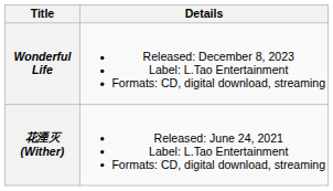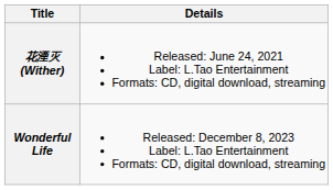 <table class="wikitable plainrowheaders" style="text-align:center">
 <tr>
 <th scope="col" style="width:6em">Title</th>
 <th scope="col">Details</th>
 </tr>
 <tr>
+<th scope="row"><em>花湮灭 (Wither)</em></th>
+<td><br><ul><li>Released: June 24, 2021</li><li>Label: L.Tao Entertainment</li><li>Formats: CD, digital download, streaming</li></ul></td>
+</tr>
+<tr>
 <th scope="row"><em>Wonderful Life</em></th>
 <td><br><ul><li>Released: December 8, 2023</li><li>Label: L.Tao Entertainment</li><li>Formats: CD, digital download, streaming</li></ul></td>
 </tr>
-<tr>
-<th scope="row"><em>花湮灭 (Wither)</em></th>
-<td><br><ul><li>Released: June 24, 2021</li><li>Label: L.Tao Entertainment</li><li>Formats: CD, digital download, streaming</li></ul></td>
-</tr>
 </table>
